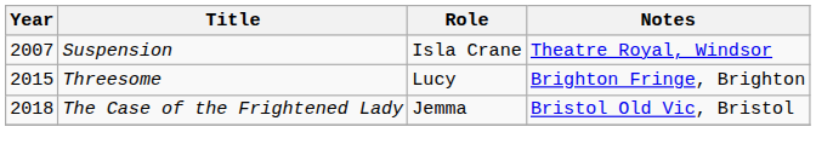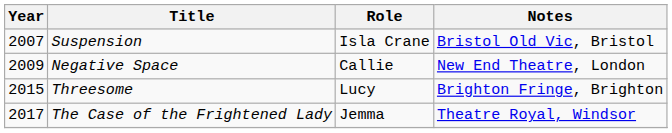 <table class="wikitable">
 <tr>
 <th>Year</th>
 <th>Title</th>
 <th>Role</th>
 <th>Notes</th>
 </tr>
 <tr>
 <td>2007</td>
 <td><em>Suspension</em></td>
 <td>Isla Crane</td>
-<td><a href='#'>Theatre Royal, Windsor</a></td>
+<td><a href='#'>Bristol Old Vic</a>, Bristol</td>
+</tr>
+<tr>
+<td>2009</td>
+<td><em>Negative Space</em></td>
+<td>Callie</td>
+<td><a href='#'>New End Theatre</a>, London</td>
 </tr>
 <tr>
 <td>2015</td>
 <td><em>Threesome</em></td>
 <td>Lucy</td>
 <td><a href='#'>Brighton Fringe</a>, Brighton</td>
 </tr>
 <tr>
-<td>2018</td>
+<td>2017</td>
 <td><em>The Case of the Frightened Lady</em></td>
 <td>Jemma</td>
-<td><a href='#'>Bristol Old Vic</a>, Bristol</td>
+<td><a href='#'>Theatre Royal, Windsor</a></td>
 </tr>
 <tr>
 </tr>
 </table>
